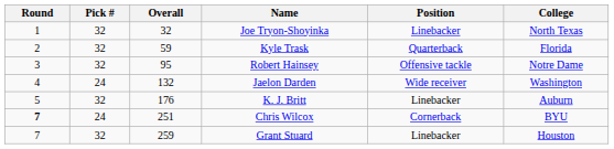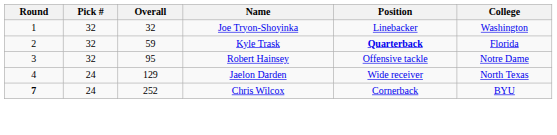 <table class="wikitable sortable sortable" style="width: 100%; text-align:center">
 <tr>
 <th>Round</th>
 <th>Pick #</th>
 <th>Overall</th>
 <th>Name</th>
 <th>Position</th>
 <th>College</th>
 </tr>
 <tr>
 <td>1</td>
 <td>32</td>
 <td>32</td>
 <td><a href='#'>Joe Tryon-Shoyinka</a></td>
 <td><a href='#'>Linebacker</a></td>
-<td><a href='#'>North Texas</a></td>
+<td><a href='#'>Washington</a></td>
 </tr>
 <tr>
 <td>2</td>
 <td>32</td>
 <td>59</td>
 <td><a href='#'>Kyle Trask</a></td>
-<td><a href='#'>Quarterback</a></td>
+<td><strong><a href='#'>Quarterback</a></strong></td>
 <td><a href='#'>Florida</a></td>
 </tr>
 <tr>
 <td>3</td>
 <td>32</td>
 <td>95</td>
 <td><a href='#'>Robert Hainsey</a></td>
 <td><a href='#'>Offensive tackle</a></td>
 <td><a href='#'>Notre Dame</a></td>
 </tr>
 <tr>
 <td>4</td>
 <td>24</td>
-<td>132</td>
+<td>129</td>
 <td><a href='#'>Jaelon Darden</a></td>
 <td><a href='#'>Wide receiver</a></td>
-<td><a href='#'>Washington</a></td>
-</tr>
-<tr>
-<td>5</td>
-<td>32</td>
-<td>176</td>
-<td><a href='#'>K. J. Britt</a></td>
-<td>Linebacker</td>
-<td><a href='#'>Auburn</a></td>
+<td><a href='#'>North Texas</a></td>
 </tr>
 <tr>
 <td><strong>7</strong></td>
 <td>24</td>
-<td>251</td>
+<td>252</td>
 <td><a href='#'>Chris Wilcox</a></td>
 <td><a href='#'>Cornerback</a></td>
 <td><a href='#'>BYU</a></td>
 </tr>
-<tr>
-<td>7</td>
-<td>32</td>
-<td>259</td>
-<td><a href='#'>Grant Stuard</a></td>
-<td>Linebacker</td>
-<td><a href='#'>Houston</a></td>
-</tr>
 </table>
